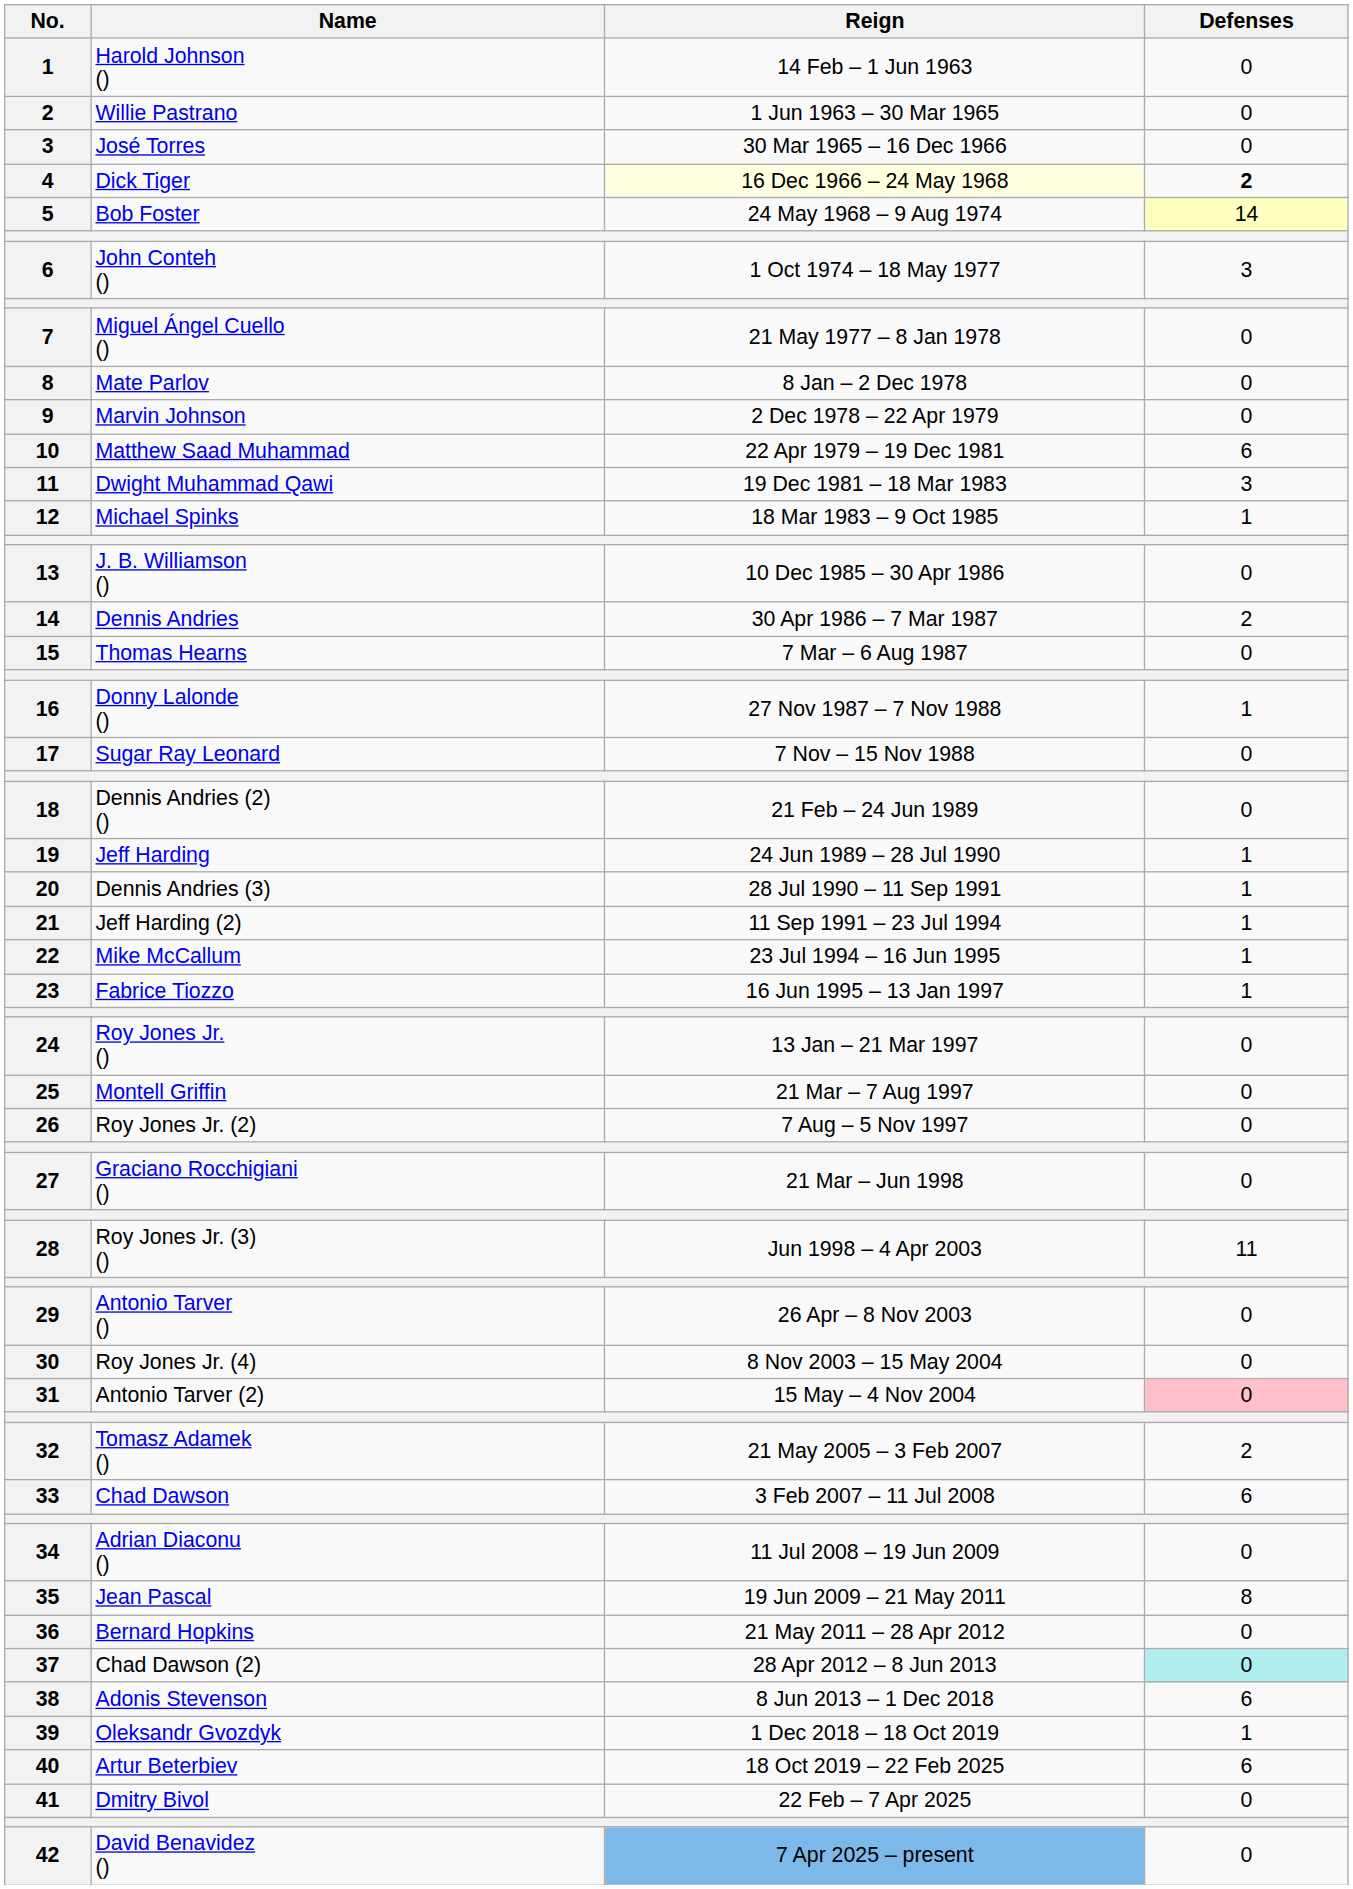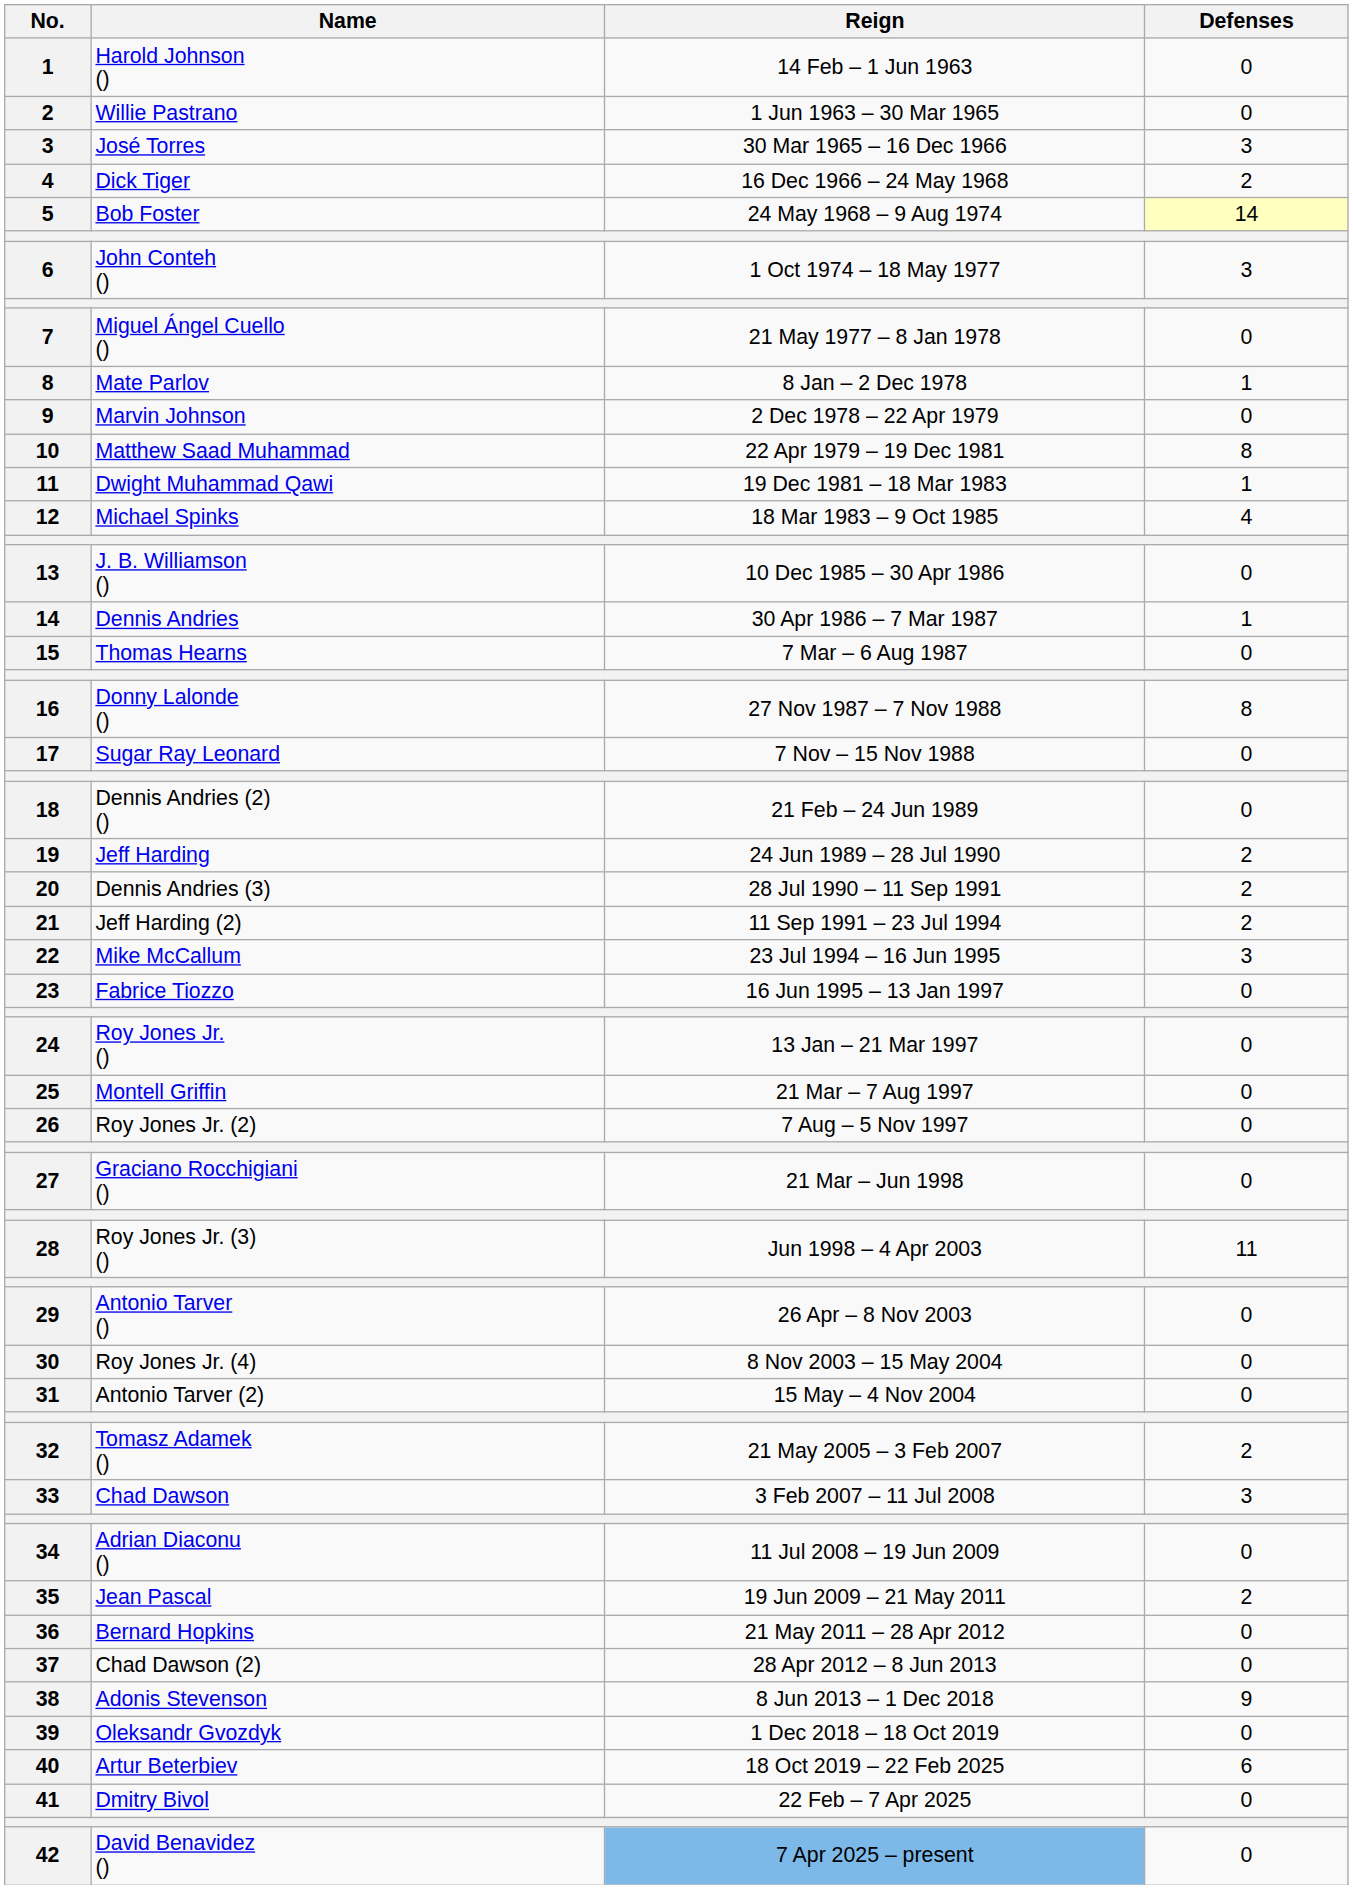 <table class="wikitable sortable" style="width:80%;">
 <tr>
 <th>No.</th>
 <th>Name</th>
 <th>Reign</th>
 <th>Defenses</th>
 </tr>
 <tr>
 <th>1</th>
 <td align="left"><a href='#'>Harold Johnson</a><br>()</td>
 <td style="text-align:center;">14 Feb – 1 Jun 1963</td>
 <td style="text-align:center;">0</td>
 </tr>
 <tr>
 <th>2</th>
 <td align="left"><a href='#'>Willie Pastrano</a></td>
 <td style="text-align:center;">1 Jun 1963 – 30 Mar 1965</td>
 <td style="text-align:center;">0</td>
 </tr>
 <tr>
 <th>3</th>
 <td align="left"><a href='#'>José Torres</a></td>
 <td style="text-align:center;">30 Mar 1965 – 16 Dec 1966</td>
-<td style="text-align:center;">0</td>
+<td style="text-align:center;">3</td>
 </tr>
 <tr>
 <th>4</th>
 <td align="left"><a href='#'>Dick Tiger</a></td>
-<td style="background: lightyellow; text-align:center;">16 Dec 1966 – 24 May 1968</td>
-<td style="text-align:center;"><strong>2</strong></td>
+<td style="text-align:center;">16 Dec 1966 – 24 May 1968</td>
+<td style="text-align:center;">2</td>
 </tr>
 <tr>
 <th>5</th>
 <td align="left"><a href='#'>Bob Foster</a></td>
 <td style="text-align:center;">24 May 1968 – 9 Aug 1974</td>
 <td style="background:#ffffbf; text-align:center;">14</td>
 </tr>
 <tr align=center>
 <th colspan=4></th>
 </tr>
 <tr>
 <th>6</th>
 <td align="left"><a href='#'>John Conteh</a><br>()</td>
 <td style="text-align:center;">1 Oct 1974 – 18 May 1977</td>
 <td style="text-align:center;">3</td>
 </tr>
 <tr align=center>
 <th colspan=4></th>
 </tr>
 <tr>
 <th>7</th>
 <td align="left"><a href='#'>Miguel Ángel Cuello</a><br>()</td>
 <td style="text-align:center;">21 May 1977 – 8 Jan 1978</td>
 <td style="text-align:center;">0</td>
 </tr>
 <tr>
 <th>8</th>
 <td align="left"><a href='#'>Mate Parlov</a></td>
 <td style="text-align:center;">8 Jan – 2 Dec 1978</td>
-<td style="text-align:center;">0</td>
+<td style="text-align:center;">1</td>
 </tr>
 <tr>
 <th>9</th>
 <td align="left"><a href='#'>Marvin Johnson</a></td>
 <td style="text-align:center;">2 Dec 1978 – 22 Apr 1979</td>
 <td style="text-align:center;">0</td>
 </tr>
 <tr>
 <th>10</th>
 <td align="left"><a href='#'>Matthew Saad Muhammad</a></td>
 <td style="text-align:center;">22 Apr 1979 – 19 Dec 1981</td>
-<td style="text-align:center;">6</td>
+<td style="text-align:center;">8</td>
 </tr>
 <tr>
 <th>11</th>
 <td align="left"><a href='#'>Dwight Muhammad Qawi</a></td>
 <td style="text-align:center;">19 Dec 1981 – 18 Mar 1983</td>
-<td style="text-align:center;">3</td>
+<td style="text-align:center;">1</td>
 </tr>
 <tr>
 <th>12</th>
 <td align="left"><a href='#'>Michael Spinks</a></td>
 <td style="text-align:center;">18 Mar 1983 – 9 Oct 1985</td>
-<td style="text-align:center;">1</td>
+<td style="text-align:center;">4</td>
 </tr>
 <tr align=center>
 <th colspan=4></th>
 </tr>
 <tr>
 <th>13</th>
 <td align="left"><a href='#'>J. B. Williamson</a><br>()</td>
 <td style="text-align:center;">10 Dec 1985 – 30 Apr 1986</td>
 <td style="text-align:center;">0</td>
 </tr>
 <tr>
 <th>14</th>
 <td align="left"><a href='#'>Dennis Andries</a></td>
 <td style="text-align:center;">30 Apr 1986 – 7 Mar 1987</td>
-<td style="text-align:center;">2</td>
+<td style="text-align:center;">1</td>
 </tr>
 <tr>
 <th>15</th>
 <td align="left"><a href='#'>Thomas Hearns</a></td>
 <td style="text-align:center;">7 Mar – 6 Aug 1987</td>
 <td style="text-align:center;">0</td>
 </tr>
 <tr align=center>
 <th colspan=4></th>
 </tr>
 <tr>
 <th>16</th>
 <td align="left"><a href='#'>Donny Lalonde</a><br>()</td>
 <td style="text-align:center;">27 Nov 1987 – 7 Nov 1988</td>
-<td style="text-align:center;">1</td>
+<td style="text-align:center;">8</td>
 </tr>
 <tr>
 <th>17</th>
 <td align="left"><a href='#'>Sugar Ray Leonard</a></td>
 <td style="text-align:center;">7 Nov – 15 Nov 1988</td>
 <td style="text-align:center;">0</td>
 </tr>
 <tr align=center>
 <th colspan=4></th>
 </tr>
 <tr>
 <th>18</th>
 <td align="left">Dennis Andries (2)<br>()</td>
 <td style="text-align:center;">21 Feb – 24 Jun 1989</td>
 <td style="text-align:center;">0</td>
 </tr>
 <tr>
 <th>19</th>
 <td align="left"><a href='#'>Jeff Harding</a></td>
 <td style="text-align:center;">24 Jun 1989 – 28 Jul 1990</td>
-<td style="text-align:center;">1</td>
+<td style="text-align:center;">2</td>
 </tr>
 <tr>
 <th>20</th>
 <td align="left">Dennis Andries (3)</td>
 <td style="text-align:center;">28 Jul 1990 – 11 Sep 1991</td>
-<td style="text-align:center;">1</td>
+<td style="text-align:center;">2</td>
 </tr>
 <tr>
 <th>21</th>
 <td align="left">Jeff Harding (2)</td>
 <td style="text-align:center;">11 Sep 1991 – 23 Jul 1994</td>
-<td style="text-align:center;">1</td>
+<td style="text-align:center;">2</td>
 </tr>
 <tr>
 <th>22</th>
 <td align="left"><a href='#'>Mike McCallum</a></td>
 <td style="text-align:center;">23 Jul 1994 – 16 Jun 1995</td>
-<td style="text-align:center;">1</td>
+<td style="text-align:center;">3</td>
 </tr>
 <tr>
 <th>23</th>
 <td align="left"><a href='#'>Fabrice Tiozzo</a></td>
 <td style="text-align:center;">16 Jun 1995 – 13 Jan 1997</td>
-<td style="text-align:center;">1</td>
+<td style="text-align:center;">0</td>
 </tr>
 <tr align=center>
 <th colspan=4></th>
 </tr>
 <tr>
 <th>24</th>
 <td align="left"><a href='#'>Roy Jones Jr.</a><br>()</td>
 <td style="text-align:center;">13 Jan – 21 Mar 1997</td>
 <td style="text-align:center;">0</td>
 </tr>
 <tr>
 <th>25</th>
 <td align="left"><a href='#'>Montell Griffin</a></td>
 <td style="text-align:center;">21 Mar – 7 Aug 1997</td>
 <td style="text-align:center;">0</td>
 </tr>
 <tr>
 <th>26</th>
 <td align="left">Roy Jones Jr. (2)</td>
 <td style="text-align:center;">7 Aug – 5 Nov 1997</td>
 <td style="text-align:center;">0</td>
 </tr>
 <tr align=center>
 <th colspan=4></th>
 </tr>
 <tr>
 <th>27</th>
 <td align="left"><a href='#'>Graciano Rocchigiani</a><br>()</td>
 <td style="text-align:center;">21 Mar – Jun 1998</td>
 <td style="text-align:center;">0</td>
 </tr>
 <tr align=center>
 <th colspan=4></th>
 </tr>
 <tr>
 <th>28</th>
 <td align="left">Roy Jones Jr. (3)<br>()</td>
 <td style="text-align:center;">Jun 1998 – 4 Apr 2003</td>
 <td style="text-align:center;">11</td>
 </tr>
 <tr align=center>
 <th colspan=4></th>
 </tr>
 <tr>
 <th>29</th>
 <td align="left"><a href='#'>Antonio Tarver</a><br>()</td>
 <td style="text-align:center;">26 Apr – 8 Nov 2003</td>
 <td style="text-align:center;">0</td>
 </tr>
 <tr>
 <th>30</th>
 <td align="left">Roy Jones Jr. (4)</td>
 <td style="text-align:center;">8 Nov 2003 – 15 May 2004</td>
 <td style="text-align:center;">0</td>
 </tr>
 <tr>
 <th>31</th>
 <td align="left">Antonio Tarver (2)</td>
 <td style="text-align:center;">15 May – 4 Nov 2004</td>
-<td style="background: pink; text-align:center;">0</td>
+<td style="text-align:center;">0</td>
 </tr>
 <tr align=center>
 <th colspan=4></th>
 </tr>
 <tr>
 <th>32</th>
 <td align="left"><a href='#'>Tomasz Adamek</a><br>()</td>
 <td style="text-align:center;">21 May 2005 – 3 Feb 2007</td>
 <td style="text-align:center;">2</td>
 </tr>
 <tr>
 <th>33</th>
 <td align="left"><a href='#'>Chad Dawson</a></td>
 <td style="text-align:center;">3 Feb 2007 – 11 Jul 2008</td>
-<td style="text-align:center;">6</td>
+<td style="text-align:center;">3</td>
 </tr>
 <tr align=center>
 <th colspan=4></th>
 </tr>
 <tr>
 <th>34</th>
 <td align="left"><a href='#'>Adrian Diaconu</a><br>()</td>
 <td style="text-align:center;">11 Jul 2008 – 19 Jun 2009</td>
 <td style="text-align:center;">0</td>
 </tr>
 <tr>
 <th>35</th>
 <td align="left"><a href='#'>Jean Pascal</a></td>
 <td style="text-align:center;">19 Jun 2009 – 21 May 2011</td>
-<td style="text-align:center;">8</td>
+<td style="text-align:center;">2</td>
 </tr>
 <tr>
 <th>36</th>
 <td align="left"><a href='#'>Bernard Hopkins</a></td>
 <td style="text-align:center;">21 May 2011 – 28 Apr 2012</td>
 <td style="text-align:center;">0</td>
 </tr>
 <tr>
 <th>37</th>
 <td align="left">Chad Dawson (2)</td>
 <td style="text-align:center;">28 Apr 2012 – 8 Jun 2013</td>
-<td style="background: paleturquoise; text-align:center;">0</td>
+<td style="text-align:center;">0</td>
 </tr>
 <tr>
 <th>38</th>
 <td align="left"><a href='#'>Adonis Stevenson</a></td>
 <td style="text-align:center;">8 Jun 2013 – 1 Dec 2018</td>
-<td style="text-align:center;">6</td>
+<td style="text-align:center;">9</td>
 </tr>
 <tr>
 <th>39</th>
 <td align="left"><a href='#'>Oleksandr Gvozdyk</a></td>
 <td style="text-align:center;">1 Dec 2018 – 18 Oct 2019</td>
-<td style="text-align:center;">1</td>
+<td style="text-align:center;">0</td>
 </tr>
 <tr>
 <th>40</th>
 <td align="left"><a href='#'>Artur Beterbiev</a></td>
 <td style="text-align:center;">18 Oct 2019 – 22 Feb 2025</td>
 <td style="text-align:center;">6</td>
 </tr>
 <tr>
 <th>41</th>
 <td align=left><a href='#'>Dmitry Bivol</a></td>
 <td style="text-align:center;">22 Feb  – 7 Apr 2025</td>
 <td style="text-align:center;">0</td>
 </tr>
 <tr align=center>
 <th colspan=4></th>
 </tr>
 <tr style="text-align:center;">
 <th>42</th>
 <td style="text-align:left;"><a href='#'>David Benavidez</a><br>()</td>
 <td style="background:#7CB9E8;">7 Apr 2025 – present</td>
 <td>0</td>
 </tr>
 </table>
